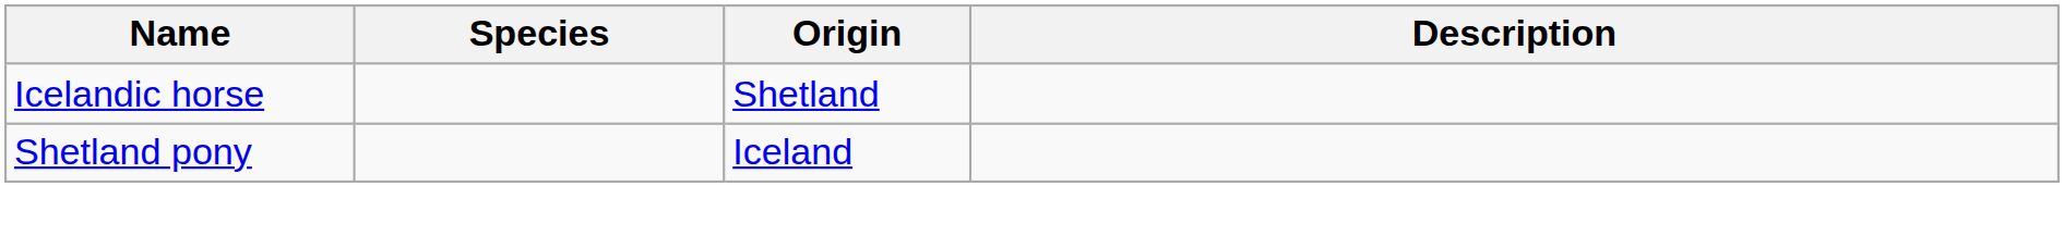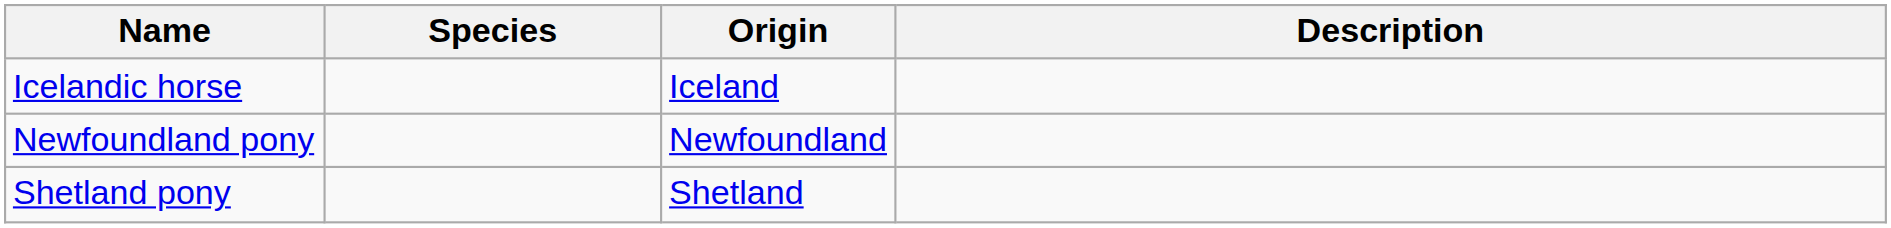 <table class="wikitable sortable" style="width:100%; height:auto;">
 <tr>
 <th style="width:17%;">Name</th>
 <th style="width:18%;">Species</th>
 <th style="width:12%;">Origin</th>
 <th style="width:53%;" class="unsortable">Description</th>
 </tr>
 <tr>
 <td><a href='#'>Icelandic horse</a></td>
 <td></td>
-<td><a href='#'>Shetland</a></td>
+<td><a href='#'>Iceland</a></td>
+<td></td>
+</tr>
+<tr>
+<td><a href='#'>Newfoundland pony</a></td>
+<td></td>
+<td><a href='#'>Newfoundland</a></td>
 <td></td>
 </tr>
 <tr>
 <td><a href='#'>Shetland pony</a></td>
 <td></td>
-<td><a href='#'>Iceland</a></td>
+<td><a href='#'>Shetland</a></td>
 <td></td>
 </tr>
 </table>
